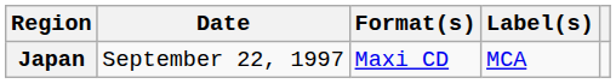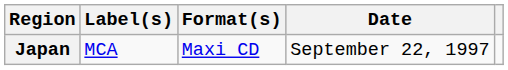 <table class="wikitable plainrowheaders">
 <tr>
 <th scope="col">Region</th>
+<th scope="col">Label(s)</th>
+<th scope="col">Format(s)</th>
 <th scope="col">Date</th>
-<th scope="col">Format(s)</th>
-<th scope="col">Label(s)</th>
 <th scope="col"></th>
 </tr>
 <tr>
 <th scope="row">Japan</th>
+<td><a href='#'>MCA</a></td>
+<td><a href='#'>Maxi CD</a></td>
 <td>September 22, 1997</td>
-<td><a href='#'>Maxi CD</a></td>
-<td><a href='#'>MCA</a></td>
 <td></td>
 </tr>
 </table>
